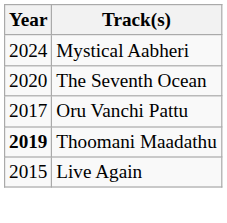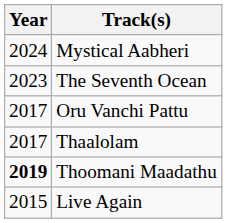 <table class="wikitable">
 <tr>
 <th>Year</th>
 <th>Track(s)</th>
 </tr>
 <tr>
 <td>2024</td>
 <td>Mystical Aabheri</td>
 </tr>
 <tr>
-<td>2020</td>
+<td>2023</td>
 <td>The Seventh Ocean</td>
 </tr>
 <tr>
 <td>2017</td>
 <td>Oru Vanchi Pattu</td>
+</tr>
+<tr>
+<td>2017</td>
+<td>Thaalolam</td>
 </tr>
 <tr>
 <td><strong>2019</strong></td>
 <td>Thoomani Maadathu</td>
 </tr>
 <tr>
 <td>2015</td>
 <td>Live Again</td>
 </tr>
 </table>
